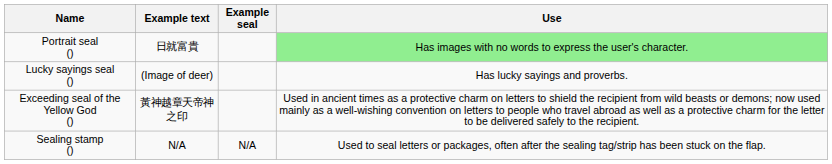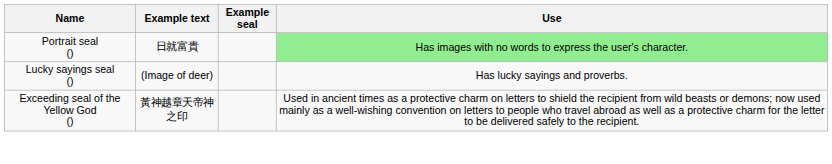 <table class="wikitable"  style="text-align:center;">
 <tr>
 <th style="min-width: 160px;">Name</th>
 <th style="min-width: 100px;">Example text</th>
 <th>Example seal</th>
 <th>Use</th>
 </tr>
 <tr>
 <td>Portrait seal<br>()</td>
 <td>日就富貴</td>
 <td></td>
 <td style="background: lightgreen;">Has images with no words to express the user's character.</td>
 </tr>
 <tr>
 <td>Lucky sayings seal<br>()</td>
 <td>(Image of deer)</td>
 <td></td>
 <td>Has lucky sayings and proverbs.</td>
 </tr>
 <tr>
 <td>Exceeding seal of the Yellow God<br>()</td>
 <td>黃神越章天帝神之印</td>
 <td></td>
 <td>Used in ancient times as a protective charm on letters to shield the recipient from wild beasts or demons; now used mainly as a well-wishing convention on letters to people who travel abroad as well as a protective charm for the letter to be delivered safely to the recipient.</td>
 </tr>
-<tr>
-<td>Sealing stamp<br>()</td>
-<td>N/A</td>
-<td>N/A</td>
-<td>Used to seal letters or packages, often after the sealing tag/strip has been stuck on the flap.</td>
-</tr>
 </table>
